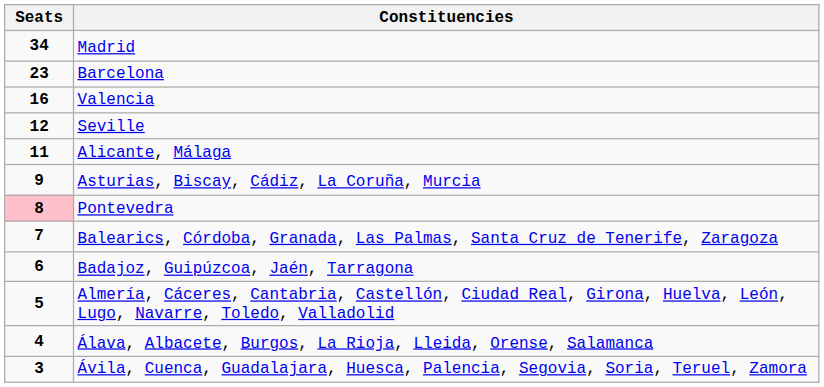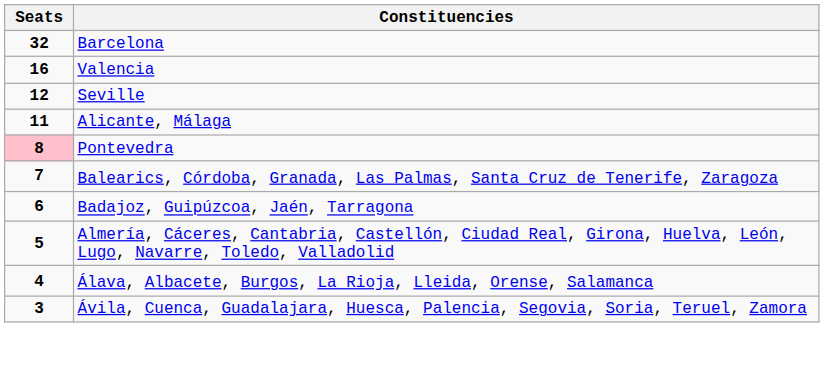 <table class="wikitable" style="text-align:left;">
 <tr>
 <th width="50">Seats</th>
 <th width="600">Constituencies</th>
 </tr>
 <tr>
-<td align="center"><strong>34</strong></td>
-<td><a href='#'>Madrid</a><sup></sup></td>
-</tr>
-<tr>
-<td align="center"><strong>23</strong></td>
+<td align="center"><strong>32</strong></td>
 <td><a href='#'>Barcelona</a></td>
 </tr>
 <tr>
 <td align="center"><strong>16</strong></td>
 <td><a href='#'>Valencia</a></td>
 </tr>
 <tr>
 <td align="center"><strong>12</strong></td>
 <td><a href='#'>Seville</a></td>
 </tr>
 <tr>
 <td align="center"><strong>11</strong></td>
 <td><a href='#'>Alicante</a>, <a href='#'>Málaga</a></td>
-</tr>
-<tr>
-<td align="center"><strong>9</strong></td>
-<td><a href='#'>Asturias</a>, <a href='#'>Biscay</a><sup></sup>, <a href='#'>Cádiz</a>, <a href='#'>La Coruña</a>, <a href='#'>Murcia</a></td>
 </tr>
 <tr>
 <td align="center" style="background: pink;"><strong>8</strong></td>
 <td><a href='#'>Pontevedra</a></td>
 </tr>
 <tr>
 <td align="center"><strong>7</strong></td>
 <td><a href='#'>Balearics</a><sup></sup>, <a href='#'>Córdoba</a>, <a href='#'>Granada</a>, <a href='#'>Las Palmas</a>, <a href='#'>Santa Cruz de Tenerife</a>, <a href='#'>Zaragoza</a></td>
 </tr>
 <tr>
 <td align="center"><strong>6</strong></td>
 <td><a href='#'>Badajoz</a>, <a href='#'>Guipúzcoa</a><sup></sup>, <a href='#'>Jaén</a>, <a href='#'>Tarragona</a><sup></sup></td>
 </tr>
 <tr>
 <td align="center"><strong>5</strong></td>
 <td><a href='#'>Almería</a>, <a href='#'>Cáceres</a>, <a href='#'>Cantabria</a>, <a href='#'>Castellón</a>, <a href='#'>Ciudad Real</a>, <a href='#'>Girona</a>, <a href='#'>Huelva</a>, <a href='#'>León</a>, <a href='#'>Lugo</a>, <a href='#'>Navarre</a>, <a href='#'>Toledo</a>, <a href='#'>Valladolid</a></td>
 </tr>
 <tr>
 <td align="center"><strong>4</strong></td>
 <td><a href='#'>Álava</a>, <a href='#'>Albacete</a>, <a href='#'>Burgos</a>, <a href='#'>La Rioja</a>, <a href='#'>Lleida</a>, <a href='#'>Orense</a><sup></sup>, <a href='#'>Salamanca</a></td>
 </tr>
 <tr>
 <td align="center"><strong>3</strong></td>
 <td><a href='#'>Ávila</a>, <a href='#'>Cuenca</a>, <a href='#'>Guadalajara</a>, <a href='#'>Huesca</a>, <a href='#'>Palencia</a>, <a href='#'>Segovia</a>, <a href='#'>Soria</a>, <a href='#'>Teruel</a>, <a href='#'>Zamora</a></td>
 </tr>
 </table>
